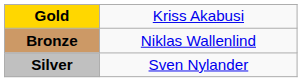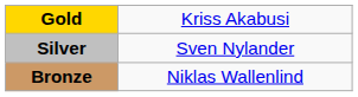 <table class="wikitable" style="text-align:center; " width="35%">
 <tr>
 <td bgcolor="gold"><strong>Gold</strong></td>
 <td><a href='#'>Kriss Akabusi</a><br>  <small><em></em></small></td>
 </tr>
 <tr>
+<td bgcolor="silver"><strong>Silver</strong></td>
+<td><a href='#'>Sven Nylander</a><br>  <small><em></em></small></td>
+</tr>
+<tr>
 <td bgcolor="CC9966"><strong>Bronze</strong></td>
 <td><a href='#'>Niklas Wallenlind</a><br>  <small><em></em></small></td>
 </tr>
-<tr>
-<td bgcolor="silver"><strong>Silver</strong></td>
-<td><a href='#'>Sven Nylander</a><br>  <small><em></em></small></td>
-</tr>
 </table>
